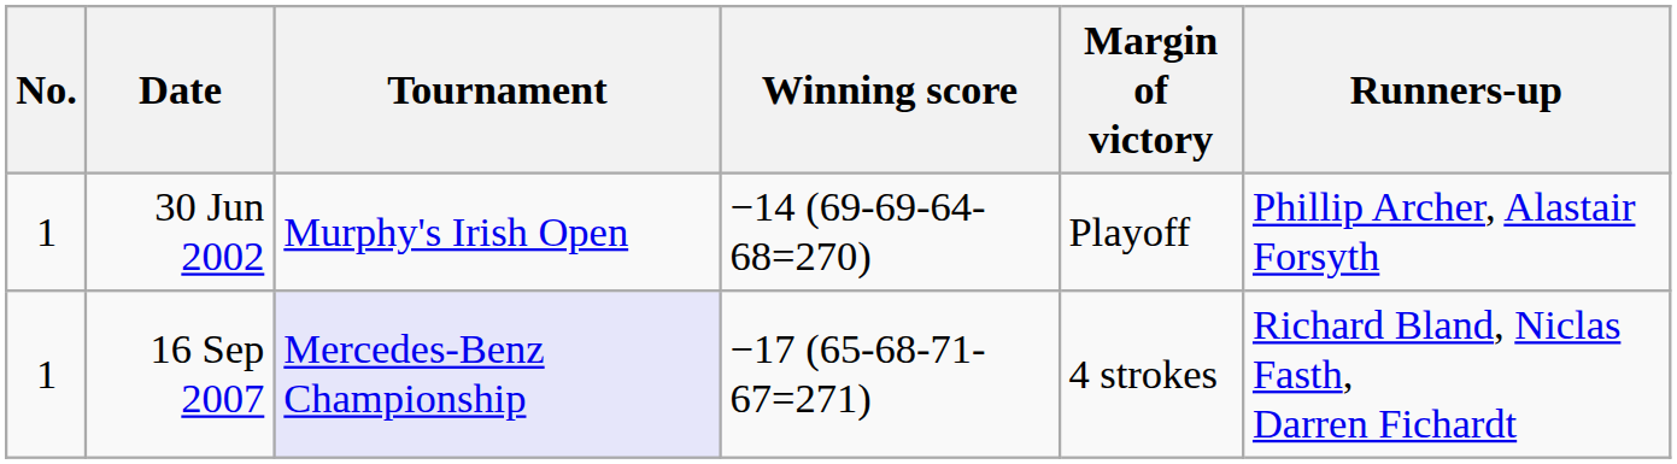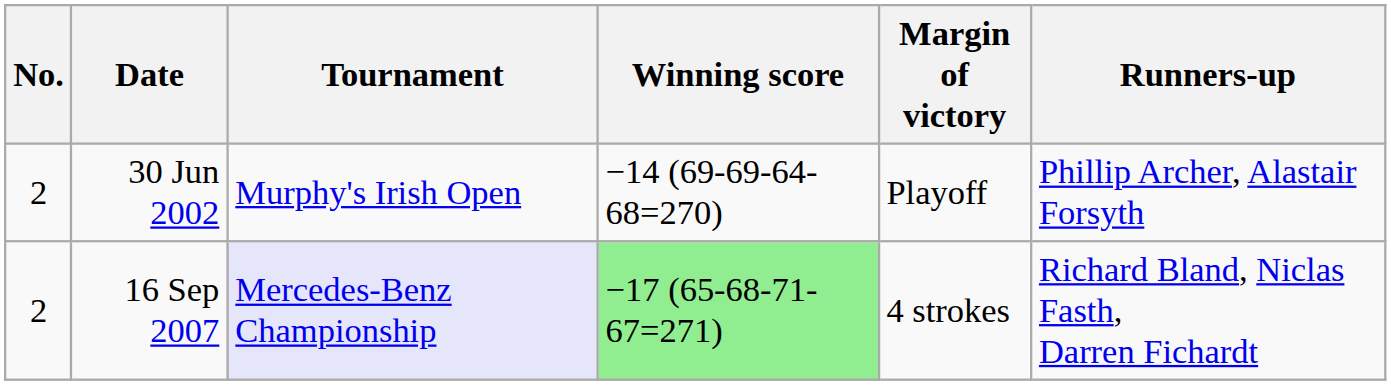 <table class="wikitable" style="font-size:95%;">
 <tr>
 <th>No.</th>
 <th>Date</th>
 <th>Tournament</th>
 <th>Winning score</th>
 <th>Margin of<br>victory</th>
 <th>Runners-up</th>
 </tr>
 <tr>
-<td align=center>1</td>
+<td align=center>2</td>
 <td align=right>30 Jun <a href='#'>2002</a></td>
 <td><a href='#'>Murphy's Irish Open</a></td>
 <td>−14 (69-69-64-68=270)</td>
 <td>Playoff</td>
 <td> <a href='#'>Phillip Archer</a>,  <a href='#'>Alastair Forsyth</a></td>
 </tr>
 <tr>
-<td align=center>1</td>
+<td align=center>2</td>
 <td align=right>16 Sep <a href='#'>2007</a></td>
 <td style="background: lavender;"><a href='#'>Mercedes-Benz Championship</a></td>
-<td>−17 (65-68-71-67=271)</td>
+<td style="background: lightgreen;">−17 (65-68-71-67=271)</td>
 <td>4 strokes</td>
 <td> <a href='#'>Richard Bland</a>,  <a href='#'>Niclas Fasth</a>,<br> <a href='#'>Darren Fichardt</a></td>
 </tr>
 </table>
